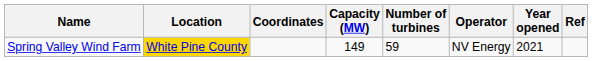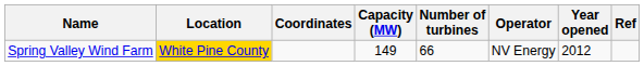 <table class="wikitable" style="font-size:95%;">
 <tr>
 <th>Name</th>
 <th>Location</th>
 <th>Coordinates</th>
 <th>Capacity<br>(<a href='#'>MW</a>)</th>
 <th>Number of<br>turbines</th>
 <th>Operator</th>
 <th>Year<br>opened</th>
 <th>Ref</th>
 </tr>
 <tr>
 <td><a href='#'>Spring Valley Wind Farm</a></td>
 <td style="background: gold;"><a href='#'>White Pine County</a></td>
 <td></td>
 <td align=center>149</td>
-<td>59</td>
+<td>66</td>
 <td>NV Energy</td>
-<td>2021</td>
+<td>2012</td>
 <td></td>
 </tr>
 </table>
